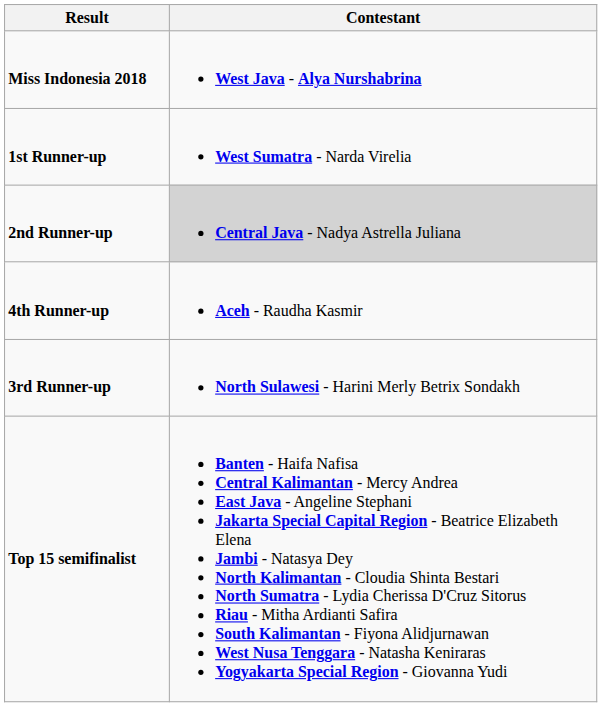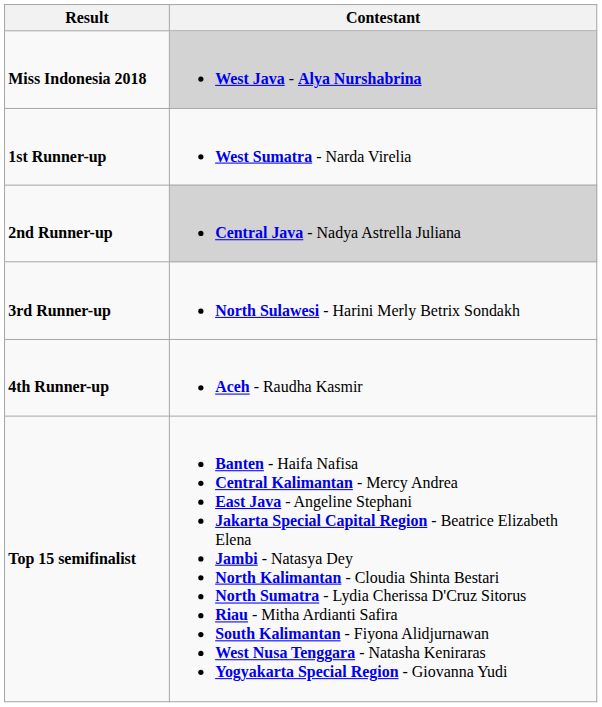 <table class="wikitable" style="font-size:95%;">
 <tr>
 <th width="150">Result</th>
 <th width="400">Contestant</th>
 </tr>
 <tr>
 <td><br><strong>Miss Indonesia 2018</strong></td>
-<td><br><ul><li> <strong><a href='#'>West Java</a></strong> - <strong><a href='#'>Alya Nurshabrina</a></strong></li></ul></td>
+<td style="background: lightgrey;"><br><ul><li> <strong><a href='#'>West Java</a></strong> - <strong><a href='#'>Alya Nurshabrina</a></strong></li></ul></td>
 </tr>
 <tr>
 <td><br><strong>1st Runner-up</strong></td>
 <td><br><ul><li> <strong><a href='#'>West Sumatra</a></strong> - Narda Virelia</li></ul></td>
 </tr>
 <tr>
 <td><br><strong>2nd Runner-up</strong></td>
 <td style="background: lightgrey;"><br><ul><li> <strong><a href='#'>Central Java</a></strong> - Nadya Astrella Juliana</li></ul></td>
 </tr>
 <tr>
+<td><br><strong>3rd Runner-up</strong></td>
+<td><br><ul><li> <strong><a href='#'>North Sulawesi</a></strong> - Harini Merly Betrix Sondakh</li></ul></td>
+</tr>
+<tr>
 <td><br><strong>4th Runner-up</strong></td>
 <td><br><ul><li> <strong><a href='#'>Aceh</a></strong> - Raudha Kasmir</li></ul></td>
-</tr>
-<tr>
-<td><br><strong>3rd Runner-up</strong></td>
-<td><br><ul><li> <strong><a href='#'>North Sulawesi</a></strong> - Harini Merly Betrix Sondakh</li></ul></td>
 </tr>
 <tr>
 <td><strong>Top 15 semifinalist</strong></td>
 <td><br><ul><li> <strong><a href='#'>Banten</a></strong> - Haifa Nafisa</li><li> <strong><a href='#'>Central Kalimantan</a></strong> - Mercy Andrea</li><li>  <strong><a href='#'>East Java</a></strong> - Angeline Stephani</li><li> <strong><a href='#'>Jakarta Special Capital Region</a></strong> - Beatrice Elizabeth Elena</li><li> <strong><a href='#'>Jambi</a></strong> - Natasya Dey</li><li> <strong><a href='#'>North Kalimantan</a></strong> - Cloudia Shinta Bestari</li><li> <strong><a href='#'>North Sumatra</a></strong> - Lydia Cherissa D'Cruz Sitorus</li><li> <strong><a href='#'>Riau</a></strong> - Mitha Ardianti Safira</li><li>  <strong><a href='#'>South Kalimantan</a></strong> - Fiyona Alidjurnawan</li><li> <strong><a href='#'>West Nusa Tenggara</a></strong> - Natasha Keniraras</li><li> <strong><a href='#'>Yogyakarta Special Region</a></strong> - Giovanna Yudi</li></ul></td>
 </tr>
 </table>
